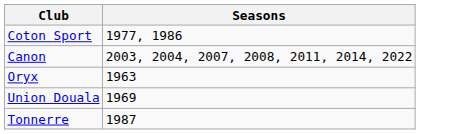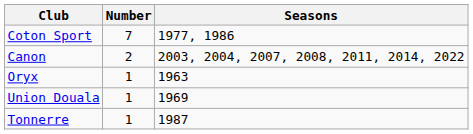 <table class="wikitable sortable">
 <tr>
 <th>Club</th>
+<th>Number</th>
 <th>Seasons</th>
 </tr>
 <tr>
 <td><a href='#'>Coton Sport</a></td>
+<td style="text-align:center">7</td>
 <td>1977, 1986</td>
 </tr>
 <tr>
 <td><a href='#'>Canon</a></td>
+<td style="text-align:center">2</td>
 <td>2003, 2004, 2007, 2008, 2011, 2014, 2022</td>
 </tr>
 <tr>
 <td><a href='#'>Oryx</a></td>
+<td style="text-align:center">1</td>
 <td>1963</td>
 </tr>
 <tr>
 <td><a href='#'>Union Douala</a></td>
+<td style="text-align:center">1</td>
 <td>1969</td>
 </tr>
 <tr>
 <td><a href='#'>Tonnerre</a></td>
+<td style="text-align:center">1</td>
 <td>1987</td>
 </tr>
 </table>
